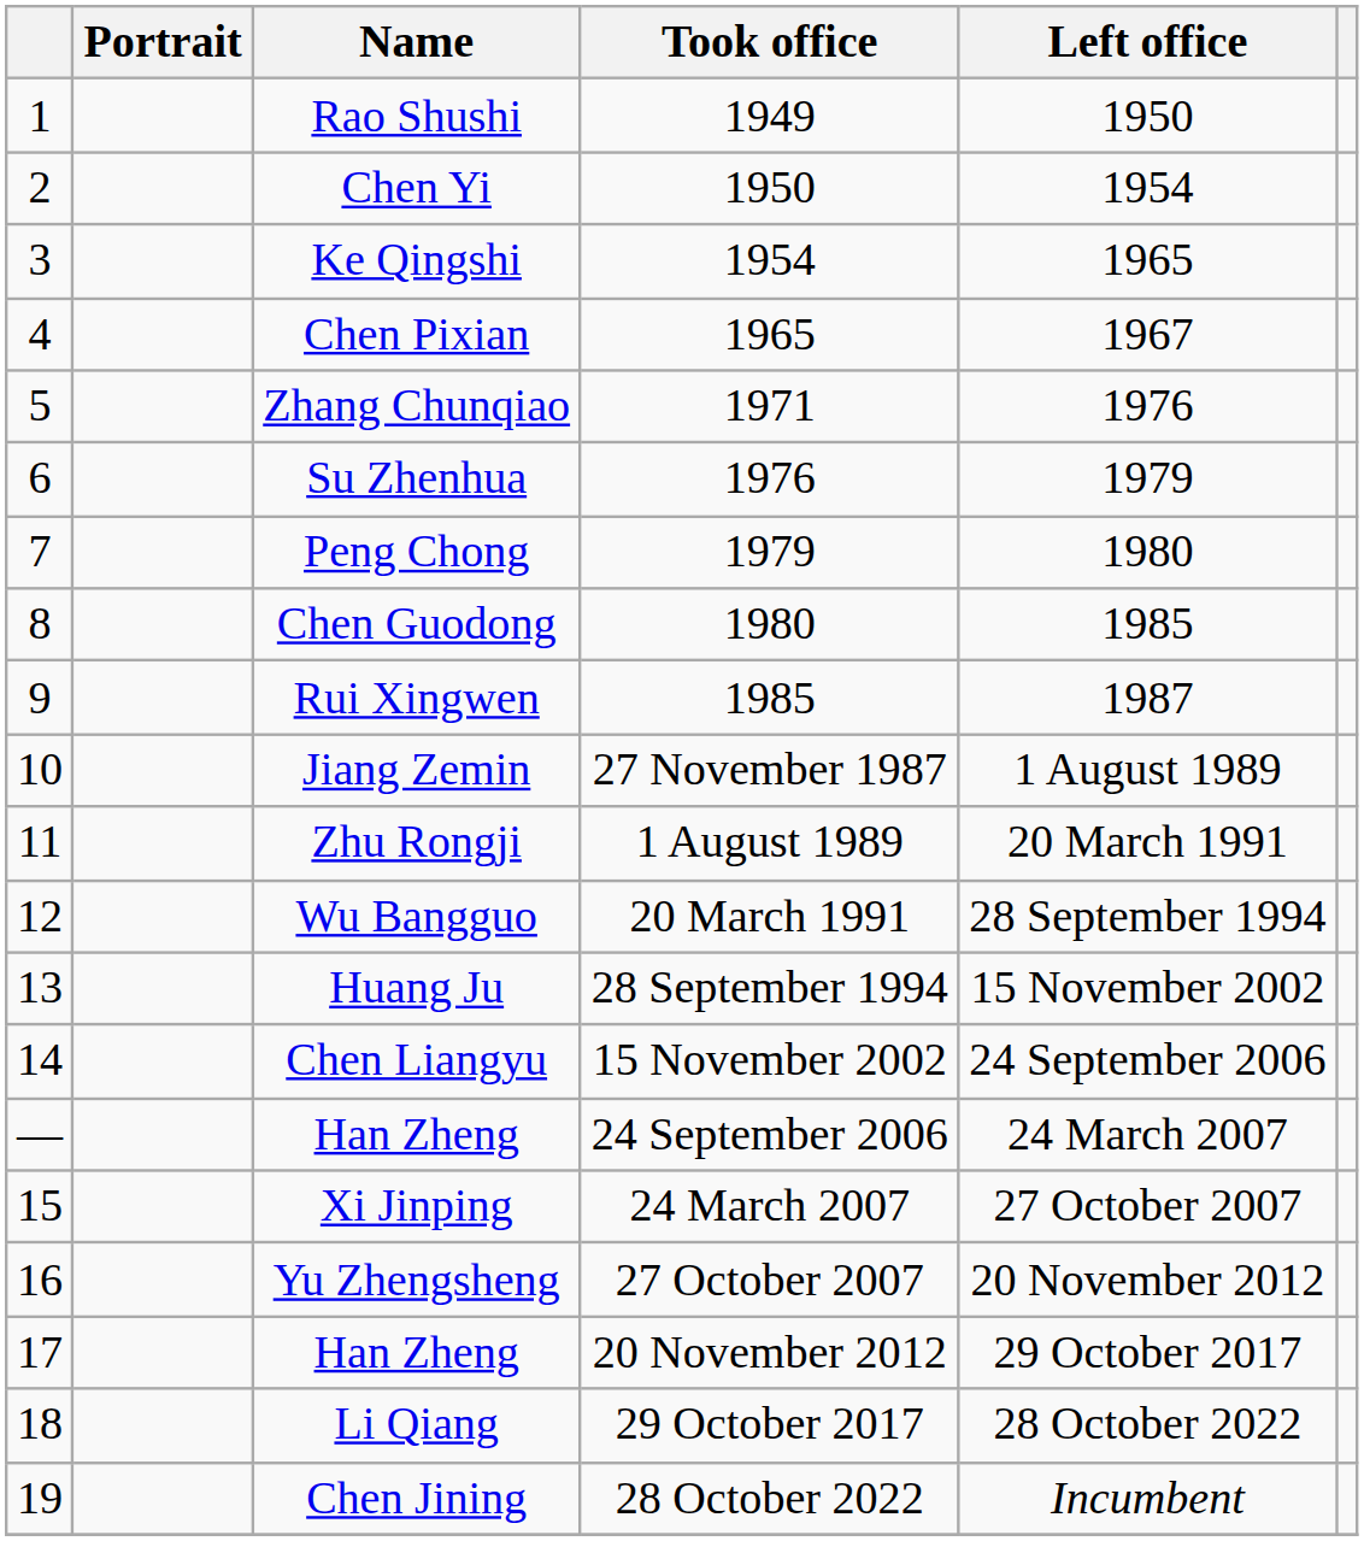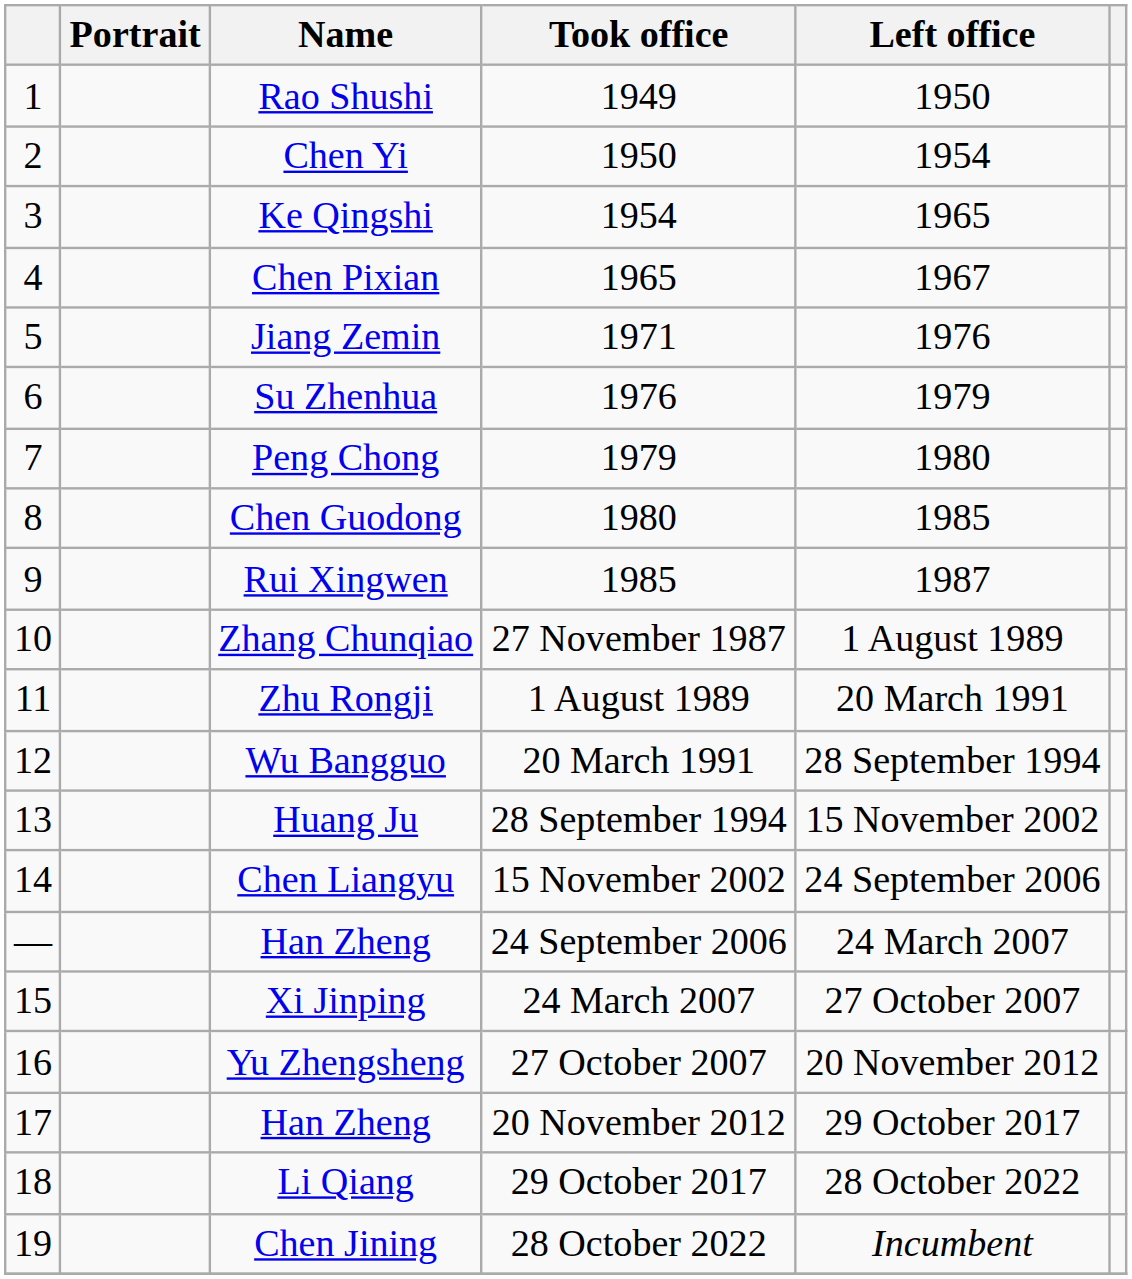 <table class="wikitable" style="text-align:center">
 <tr>
 <th></th>
 <th>Portrait</th>
 <th>Name</th>
 <th>Took office</th>
 <th>Left office</th>
 <th></th>
 </tr>
 <tr>
 <td>1</td>
 <td></td>
 <td><a href='#'>Rao Shushi</a></td>
 <td>1949</td>
 <td>1950</td>
 <td></td>
 </tr>
 <tr>
 <td>2</td>
 <td></td>
 <td><a href='#'>Chen Yi</a></td>
 <td>1950</td>
 <td>1954</td>
 <td></td>
 </tr>
 <tr>
 <td>3</td>
 <td></td>
 <td><a href='#'>Ke Qingshi</a></td>
 <td>1954</td>
 <td>1965</td>
 <td></td>
 </tr>
 <tr>
 <td>4</td>
 <td></td>
 <td><a href='#'>Chen Pixian</a></td>
 <td>1965</td>
 <td>1967</td>
 <td></td>
 </tr>
 <tr>
 <td>5</td>
 <td></td>
-<td><a href='#'>Zhang Chunqiao</a></td>
+<td><a href='#'>Jiang Zemin</a></td>
 <td>1971</td>
 <td>1976</td>
 <td></td>
 </tr>
 <tr>
 <td>6</td>
 <td></td>
 <td><a href='#'>Su Zhenhua</a></td>
 <td>1976</td>
 <td>1979</td>
 <td></td>
 </tr>
 <tr>
 <td>7</td>
 <td></td>
 <td><a href='#'>Peng Chong</a></td>
 <td>1979</td>
 <td>1980</td>
 <td></td>
 </tr>
 <tr>
 <td>8</td>
 <td></td>
 <td><a href='#'>Chen Guodong</a></td>
 <td>1980</td>
 <td>1985</td>
 <td></td>
 </tr>
 <tr>
 <td>9</td>
 <td></td>
 <td><a href='#'>Rui Xingwen</a></td>
 <td>1985</td>
 <td>1987</td>
 <td></td>
 </tr>
 <tr>
 <td>10</td>
 <td></td>
-<td><a href='#'>Jiang Zemin</a></td>
+<td><a href='#'>Zhang Chunqiao</a></td>
 <td>27 November 1987</td>
 <td>1 August 1989</td>
 <td></td>
 </tr>
 <tr>
 <td>11</td>
 <td></td>
 <td><a href='#'>Zhu Rongji</a></td>
 <td>1 August 1989</td>
 <td>20 March 1991</td>
 <td></td>
 </tr>
 <tr>
 <td>12</td>
 <td></td>
 <td><a href='#'>Wu Bangguo</a></td>
 <td>20 March 1991</td>
 <td>28 September 1994</td>
 <td></td>
 </tr>
 <tr>
 <td>13</td>
 <td></td>
 <td><a href='#'>Huang Ju</a></td>
 <td>28 September 1994</td>
 <td>15 November 2002</td>
 <td></td>
 </tr>
 <tr>
 <td>14</td>
 <td></td>
 <td><a href='#'>Chen Liangyu</a></td>
 <td>15 November 2002</td>
 <td>24 September 2006</td>
 <td></td>
 </tr>
 <tr>
 <td>—</td>
 <td></td>
 <td><a href='#'>Han Zheng</a></td>
 <td>24 September 2006</td>
 <td>24 March 2007</td>
 <td></td>
 </tr>
 <tr>
 <td>15</td>
 <td></td>
 <td><a href='#'>Xi Jinping</a></td>
 <td>24 March 2007</td>
 <td>27 October 2007</td>
 <td></td>
 </tr>
 <tr>
 <td>16</td>
 <td></td>
 <td><a href='#'>Yu Zhengsheng</a></td>
 <td>27 October 2007</td>
 <td>20 November 2012</td>
 <td></td>
 </tr>
 <tr>
 <td>17</td>
 <td></td>
 <td><a href='#'>Han Zheng</a></td>
 <td>20 November 2012</td>
 <td>29 October 2017</td>
 <td></td>
 </tr>
 <tr>
 <td>18</td>
 <td></td>
 <td><a href='#'>Li Qiang</a></td>
 <td>29 October 2017</td>
 <td>28 October 2022</td>
 <td></td>
 </tr>
 <tr>
 <td>19</td>
 <td></td>
 <td><a href='#'>Chen Jining</a></td>
 <td>28 October 2022</td>
 <td><em>Incumbent</em></td>
 <td></td>
 </tr>
 <tr>
 </tr>
 </table>
